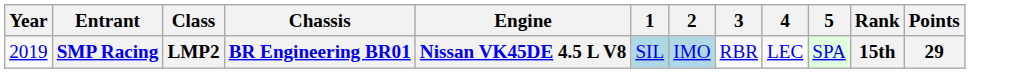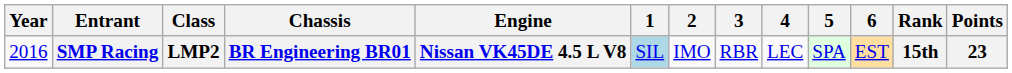 <table class="wikitable" style="text-align:center; font-size:85%">
 <tr>
 <th>Year</th>
 <th>Entrant</th>
 <th>Class</th>
 <th>Chassis</th>
 <th>Engine</th>
 <th>1</th>
 <th>2</th>
 <th>3</th>
 <th>4</th>
 <th>5</th>
+<th>6</th>
 <th>Rank</th>
 <th>Points</th>
 </tr>
 <tr>
-<td><a href='#'>2019</a></td>
+<td><a href='#'>2016</a></td>
 <th nowrap><a href='#'>SMP Racing</a></th>
 <th>LMP2</th>
 <th nowrap><a href='#'>BR Engineering BR01</a></th>
 <th nowrap><a href='#'>Nissan VK45DE</a> 4.5 L V8</th>
 <td style="background: lightblue;"><a href='#'>SIL</a></td>
-<td style="background: lightblue;"><a href='#'>IMO</a></td>
+<td><a href='#'>IMO</a></td>
 <td><a href='#'>RBR</a></td>
 <td><a href='#'>LEC</a></td>
 <td style="background:#DFFFDF;"><a href='#'>SPA</a><br></td>
+<td style="background:#FFDF9F;"><a href='#'>EST</a><br></td>
 <th>15th</th>
-<th>29</th>
+<th>23</th>
 </tr>
 </table>
